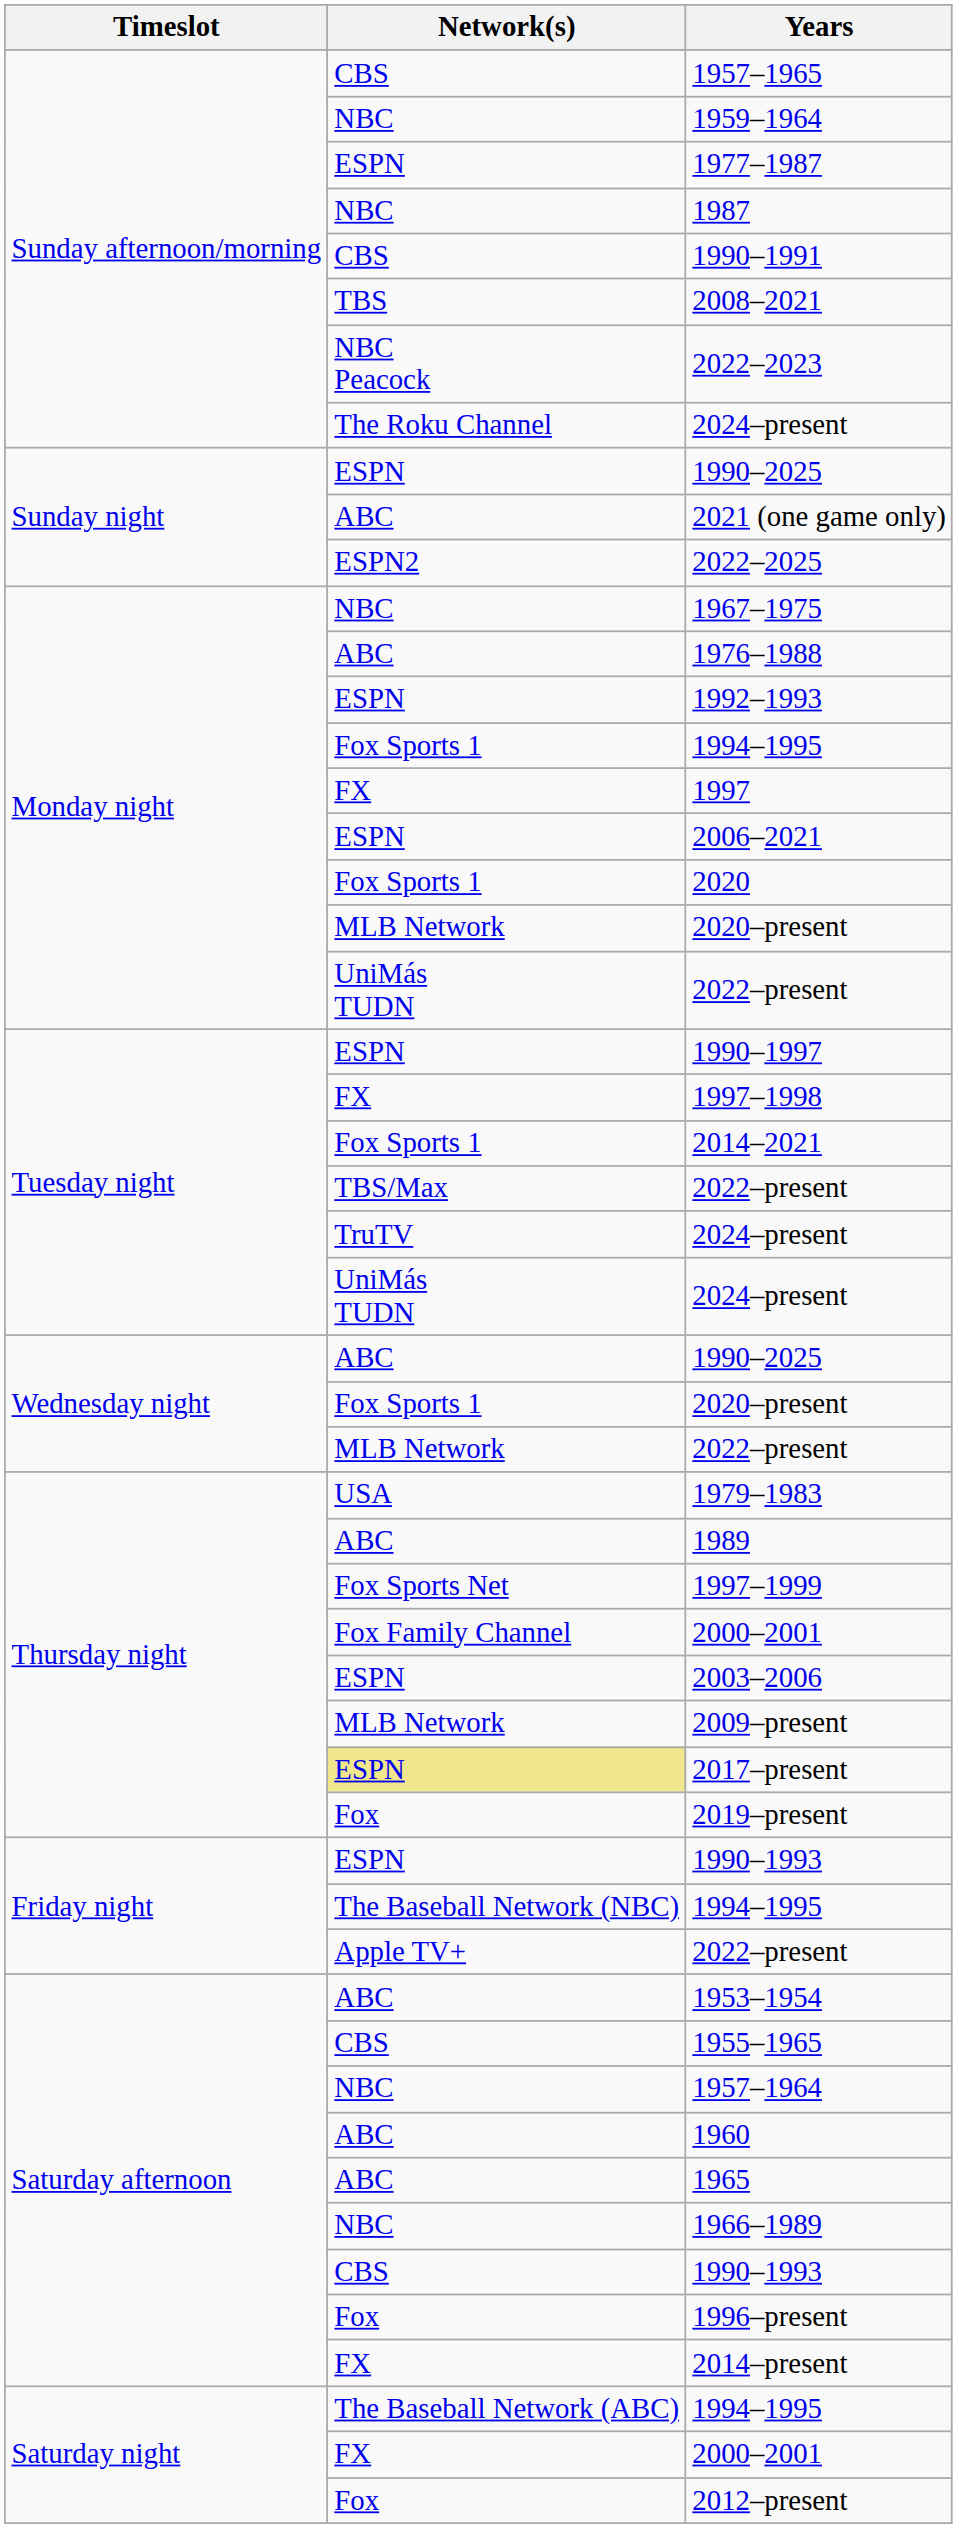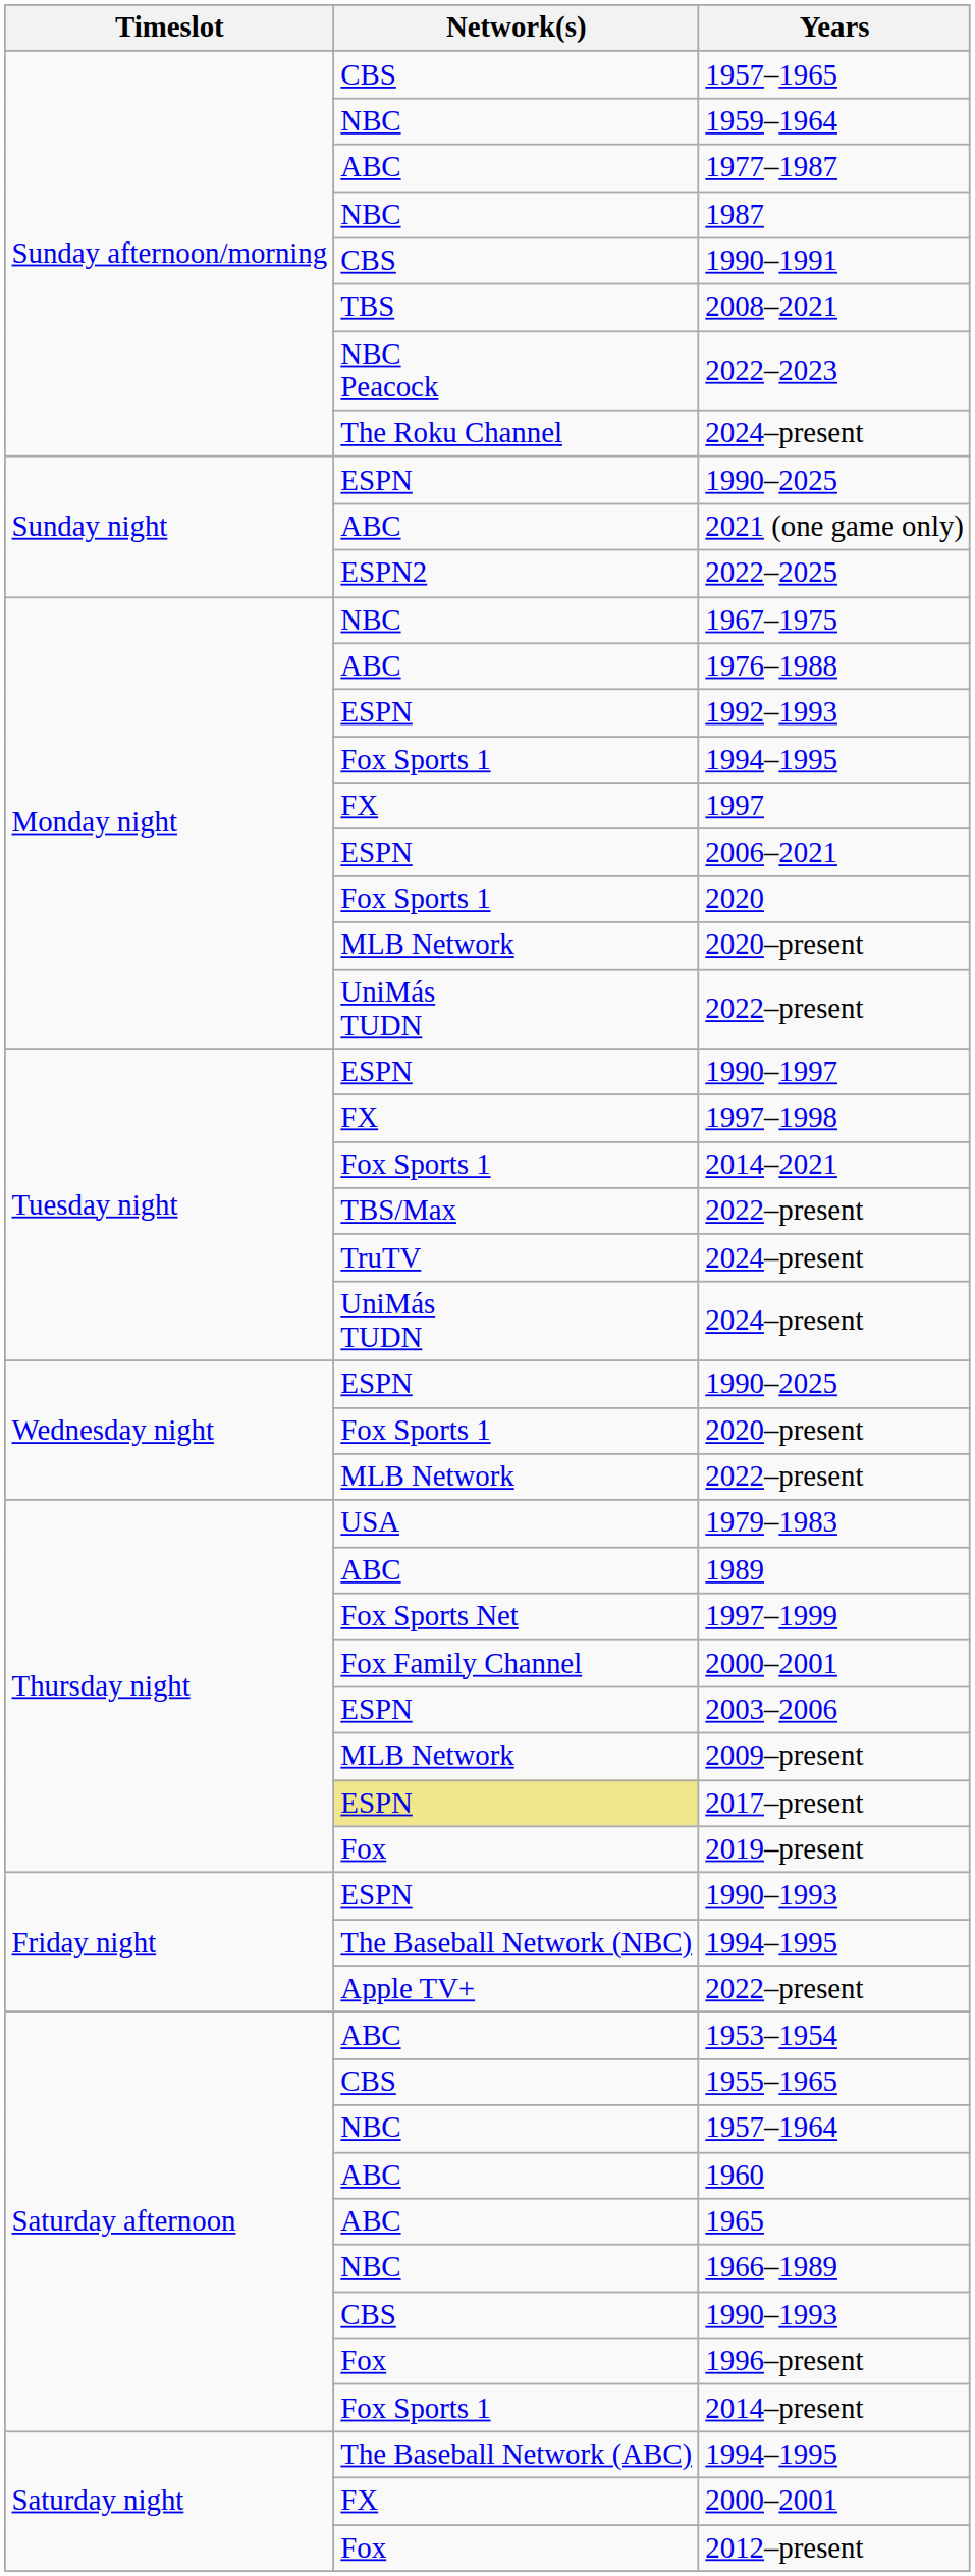 <table class="wikitable">
 <tr>
 <th>Timeslot</th>
 <th>Network(s)</th>
 <th>Years</th>
 </tr>
 <tr>
 <td rowspan="8"><a href='#'>Sunday afternoon/morning</a></td>
 <td><a href='#'>CBS</a></td>
 <td><a href='#'>1957</a>–<a href='#'>1965</a></td>
 </tr>
 <tr>
 <td><a href='#'>NBC</a></td>
 <td><a href='#'>1959</a>–<a href='#'>1964</a></td>
 </tr>
 <tr>
-<td><a href='#'>ESPN</a></td>
+<td><a href='#'>ABC</a></td>
 <td><a href='#'>1977</a>–<a href='#'>1987</a></td>
 </tr>
 <tr>
 <td><a href='#'>NBC</a></td>
 <td><a href='#'>1987</a></td>
 </tr>
 <tr>
 <td><a href='#'>CBS</a></td>
 <td><a href='#'>1990</a>–<a href='#'>1991</a></td>
 </tr>
 <tr>
 <td><a href='#'>TBS</a></td>
 <td><a href='#'>2008</a>–<a href='#'>2021</a></td>
 </tr>
 <tr>
 <td><a href='#'>NBC</a><br><a href='#'>Peacock</a></td>
 <td><a href='#'>2022</a>–<a href='#'>2023</a></td>
 </tr>
 <tr>
 <td><a href='#'>The Roku Channel</a></td>
 <td><a href='#'>2024</a>–present</td>
 </tr>
 <tr>
 <td rowspan="3"><a href='#'>Sunday night</a></td>
 <td><a href='#'>ESPN</a></td>
 <td><a href='#'>1990</a>–<a href='#'>2025</a></td>
 </tr>
 <tr>
 <td><a href='#'>ABC</a></td>
 <td><a href='#'>2021</a> (one game only)</td>
 </tr>
 <tr>
 <td><a href='#'>ESPN2</a></td>
 <td><a href='#'>2022</a>–<a href='#'>2025</a></td>
 </tr>
 <tr>
 <td rowspan="9"><a href='#'>Monday night</a></td>
 <td><a href='#'>NBC</a></td>
 <td><a href='#'>1967</a>–<a href='#'>1975</a></td>
 </tr>
 <tr>
 <td><a href='#'>ABC</a></td>
 <td><a href='#'>1976</a>–<a href='#'>1988</a></td>
 </tr>
 <tr>
 <td><a href='#'>ESPN</a></td>
 <td><a href='#'>1992</a>–<a href='#'>1993</a></td>
 </tr>
 <tr>
 <td><a href='#'>Fox Sports 1</a></td>
 <td><a href='#'>1994</a>–<a href='#'>1995</a></td>
 </tr>
 <tr>
 <td><a href='#'>FX</a></td>
 <td><a href='#'>1997</a></td>
 </tr>
 <tr>
 <td><a href='#'>ESPN</a></td>
 <td><a href='#'>2006</a>–<a href='#'>2021</a></td>
 </tr>
 <tr>
 <td><a href='#'>Fox Sports 1</a></td>
 <td><a href='#'>2020</a></td>
 </tr>
 <tr>
 <td><a href='#'>MLB Network</a></td>
 <td><a href='#'>2020</a>–present</td>
 </tr>
 <tr>
 <td><a href='#'>UniMás</a><br><a href='#'>TUDN</a></td>
 <td><a href='#'>2022</a>–present</td>
 </tr>
 <tr>
 <td rowspan="6"><a href='#'>Tuesday night</a></td>
 <td><a href='#'>ESPN</a></td>
 <td><a href='#'>1990</a>–<a href='#'>1997</a></td>
 </tr>
 <tr>
 <td><a href='#'>FX</a></td>
 <td><a href='#'>1997</a>–<a href='#'>1998</a></td>
 </tr>
 <tr>
 <td><a href='#'>Fox Sports 1</a></td>
 <td><a href='#'>2014</a>–<a href='#'>2021</a></td>
 </tr>
 <tr>
 <td><a href='#'>TBS/Max</a></td>
 <td><a href='#'>2022</a>–present</td>
 </tr>
 <tr>
 <td><a href='#'>TruTV</a></td>
 <td><a href='#'>2024</a>–present</td>
 </tr>
 <tr>
 <td><a href='#'>UniMás</a><br><a href='#'>TUDN</a></td>
 <td><a href='#'>2024</a>–present</td>
 </tr>
 <tr>
 <td rowspan="3"><a href='#'>Wednesday night</a></td>
-<td><a href='#'>ABC</a></td>
+<td><a href='#'>ESPN</a></td>
 <td><a href='#'>1990</a>–<a href='#'>2025</a></td>
 </tr>
 <tr>
 <td><a href='#'>Fox Sports 1</a></td>
 <td><a href='#'>2020</a>–present</td>
 </tr>
 <tr>
 <td><a href='#'>MLB Network</a></td>
 <td><a href='#'>2022</a>–present</td>
 </tr>
 <tr>
 <td rowspan="8"><a href='#'>Thursday night</a></td>
 <td><a href='#'>USA</a></td>
 <td><a href='#'>1979</a>–<a href='#'>1983</a></td>
 </tr>
 <tr>
 <td><a href='#'>ABC</a></td>
 <td><a href='#'>1989</a></td>
 </tr>
 <tr>
 <td><a href='#'>Fox Sports Net</a></td>
 <td><a href='#'>1997</a>–<a href='#'>1999</a></td>
 </tr>
 <tr>
 <td><a href='#'>Fox Family Channel</a></td>
 <td><a href='#'>2000</a>–<a href='#'>2001</a></td>
 </tr>
 <tr>
 <td><a href='#'>ESPN</a></td>
 <td><a href='#'>2003</a>–<a href='#'>2006</a></td>
 </tr>
 <tr>
 <td><a href='#'>MLB Network</a></td>
 <td><a href='#'>2009</a>–present</td>
 </tr>
 <tr>
 <td style="background: khaki;"><a href='#'>ESPN</a></td>
 <td><a href='#'>2017</a>–present</td>
 </tr>
 <tr>
 <td><a href='#'>Fox</a></td>
 <td><a href='#'>2019</a>–present</td>
 </tr>
 <tr>
 <td rowspan="3"><a href='#'>Friday night</a></td>
 <td><a href='#'>ESPN</a></td>
 <td><a href='#'>1990</a>–<a href='#'>1993</a></td>
 </tr>
 <tr>
 <td><a href='#'>The Baseball Network (NBC)</a></td>
 <td><a href='#'>1994</a>–<a href='#'>1995</a></td>
 </tr>
 <tr>
 <td><a href='#'>Apple TV+</a></td>
 <td><a href='#'>2022</a>–present</td>
 </tr>
 <tr>
 <td rowspan="9"><a href='#'>Saturday afternoon</a></td>
 <td><a href='#'>ABC</a></td>
 <td><a href='#'>1953</a>–<a href='#'>1954</a></td>
 </tr>
 <tr>
 <td><a href='#'>CBS</a></td>
 <td><a href='#'>1955</a>–<a href='#'>1965</a></td>
 </tr>
 <tr>
 <td><a href='#'>NBC</a></td>
 <td><a href='#'>1957</a>–<a href='#'>1964</a></td>
 </tr>
 <tr>
 <td><a href='#'>ABC</a></td>
 <td><a href='#'>1960</a></td>
 </tr>
 <tr>
 <td><a href='#'>ABC</a></td>
 <td><a href='#'>1965</a></td>
 </tr>
 <tr>
 <td><a href='#'>NBC</a></td>
 <td><a href='#'>1966</a>–<a href='#'>1989</a></td>
 </tr>
 <tr>
 <td><a href='#'>CBS</a></td>
 <td><a href='#'>1990</a>–<a href='#'>1993</a></td>
 </tr>
 <tr>
 <td><a href='#'>Fox</a></td>
 <td><a href='#'>1996</a>–present</td>
 </tr>
 <tr>
-<td><a href='#'>FX</a></td>
+<td><a href='#'>Fox Sports 1</a></td>
 <td><a href='#'>2014</a>–present</td>
 </tr>
 <tr>
 <td rowspan="3"><a href='#'>Saturday night</a></td>
 <td><a href='#'>The Baseball Network (ABC)</a></td>
 <td><a href='#'>1994</a>–<a href='#'>1995</a></td>
 </tr>
 <tr>
 <td><a href='#'>FX</a></td>
 <td><a href='#'>2000</a>–<a href='#'>2001</a></td>
 </tr>
 <tr>
 <td><a href='#'>Fox</a></td>
 <td><a href='#'>2012</a>–present</td>
 </tr>
 </table>
